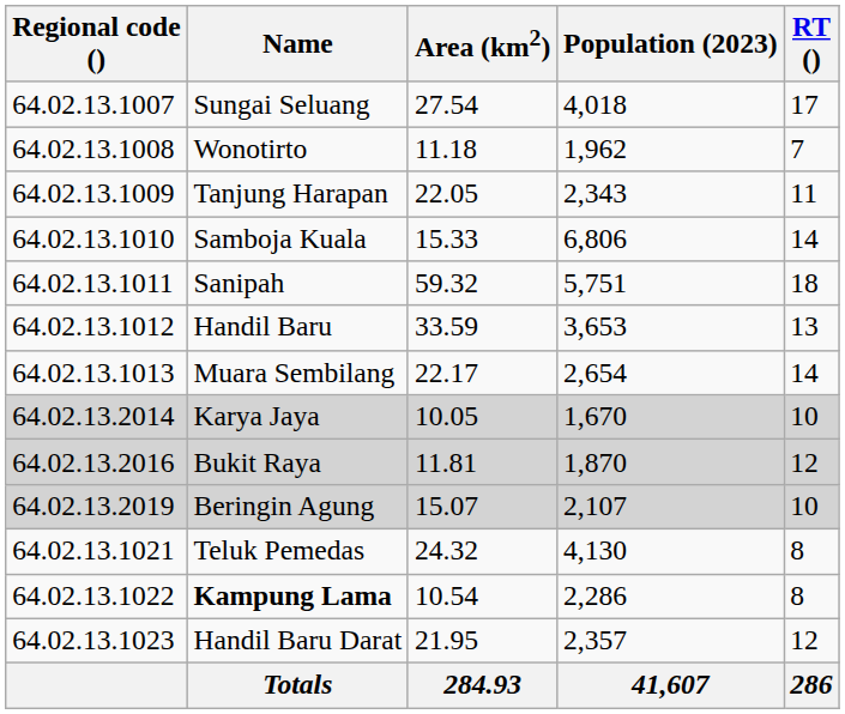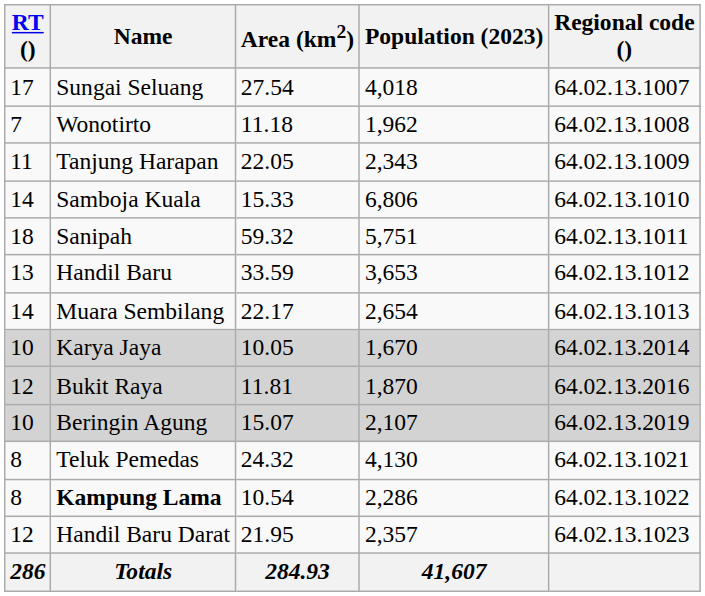 <table class="wikitable sortable">
 <tr>
-<th>Regional code<br>()</th>
+<th><a href='#'>RT</a><br>()</th>
 <th>Name</th>
 <th>Area (km<sup>2</sup>)</th>
 <th>Population (2023)</th>
-<th><a href='#'>RT</a><br>()</th>
+<th>Regional code<br>()</th>
 </tr>
 <tr>
-<td>64.02.13.1007</td>
+<td>17</td>
 <td>Sungai Seluang</td>
 <td>27.54</td>
 <td>4,018</td>
-<td>17</td>
+<td>64.02.13.1007</td>
 </tr>
 <tr>
-<td>64.02.13.1008</td>
+<td>7</td>
 <td>Wonotirto</td>
 <td>11.18</td>
 <td>1,962</td>
-<td>7</td>
+<td>64.02.13.1008</td>
 </tr>
 <tr>
-<td>64.02.13.1009</td>
+<td>11</td>
 <td>Tanjung Harapan</td>
 <td>22.05</td>
 <td>2,343</td>
-<td>11</td>
+<td>64.02.13.1009</td>
 </tr>
 <tr>
-<td>64.02.13.1010</td>
+<td>14</td>
 <td>Samboja Kuala</td>
 <td>15.33</td>
 <td>6,806</td>
-<td>14</td>
+<td>64.02.13.1010</td>
 </tr>
 <tr>
-<td>64.02.13.1011</td>
+<td>18</td>
 <td>Sanipah</td>
 <td>59.32</td>
 <td>5,751</td>
-<td>18</td>
+<td>64.02.13.1011</td>
 </tr>
 <tr>
-<td>64.02.13.1012</td>
+<td>13</td>
 <td>Handil Baru</td>
 <td>33.59</td>
 <td>3,653</td>
-<td>13</td>
+<td>64.02.13.1012</td>
 </tr>
 <tr>
-<td>64.02.13.1013</td>
+<td>14</td>
 <td>Muara Sembilang</td>
 <td>22.17</td>
 <td>2,654</td>
-<td>14</td>
+<td>64.02.13.1013</td>
 </tr>
 <tr style="background:lightgrey">
-<td>64.02.13.2014</td>
+<td>10</td>
 <td>Karya Jaya</td>
 <td>10.05</td>
 <td>1,670</td>
-<td>10</td>
+<td>64.02.13.2014</td>
 </tr>
 <tr style="background:lightgrey">
-<td>64.02.13.2016</td>
+<td>12</td>
 <td>Bukit Raya</td>
 <td>11.81</td>
 <td>1,870</td>
-<td>12</td>
+<td>64.02.13.2016</td>
 </tr>
 <tr style="background:lightgrey">
-<td>64.02.13.2019</td>
+<td>10</td>
 <td>Beringin Agung</td>
 <td>15.07</td>
 <td>2,107</td>
-<td>10</td>
+<td>64.02.13.2019</td>
 </tr>
 <tr>
-<td>64.02.13.1021</td>
+<td>8</td>
 <td>Teluk Pemedas</td>
 <td>24.32</td>
 <td>4,130</td>
-<td>8</td>
+<td>64.02.13.1021</td>
 </tr>
 <tr>
-<td>64.02.13.1022</td>
+<td>8</td>
 <td><strong>Kampung Lama</strong></td>
 <td>10.54</td>
 <td>2,286</td>
-<td>8</td>
+<td>64.02.13.1022</td>
 </tr>
 <tr>
-<td>64.02.13.1023</td>
+<td>12</td>
 <td>Handil Baru Darat</td>
 <td>21.95</td>
 <td>2,357</td>
-<td>12</td>
+<td>64.02.13.1023</td>
 </tr>
 <tr>
-<th></th>
+<th><em>286</em></th>
 <th><em>Totals</em></th>
 <th><em>284.93</em></th>
 <th><em>41,607</em></th>
-<th><em>286</em></th>
+<th></th>
 </tr>
 </table>
